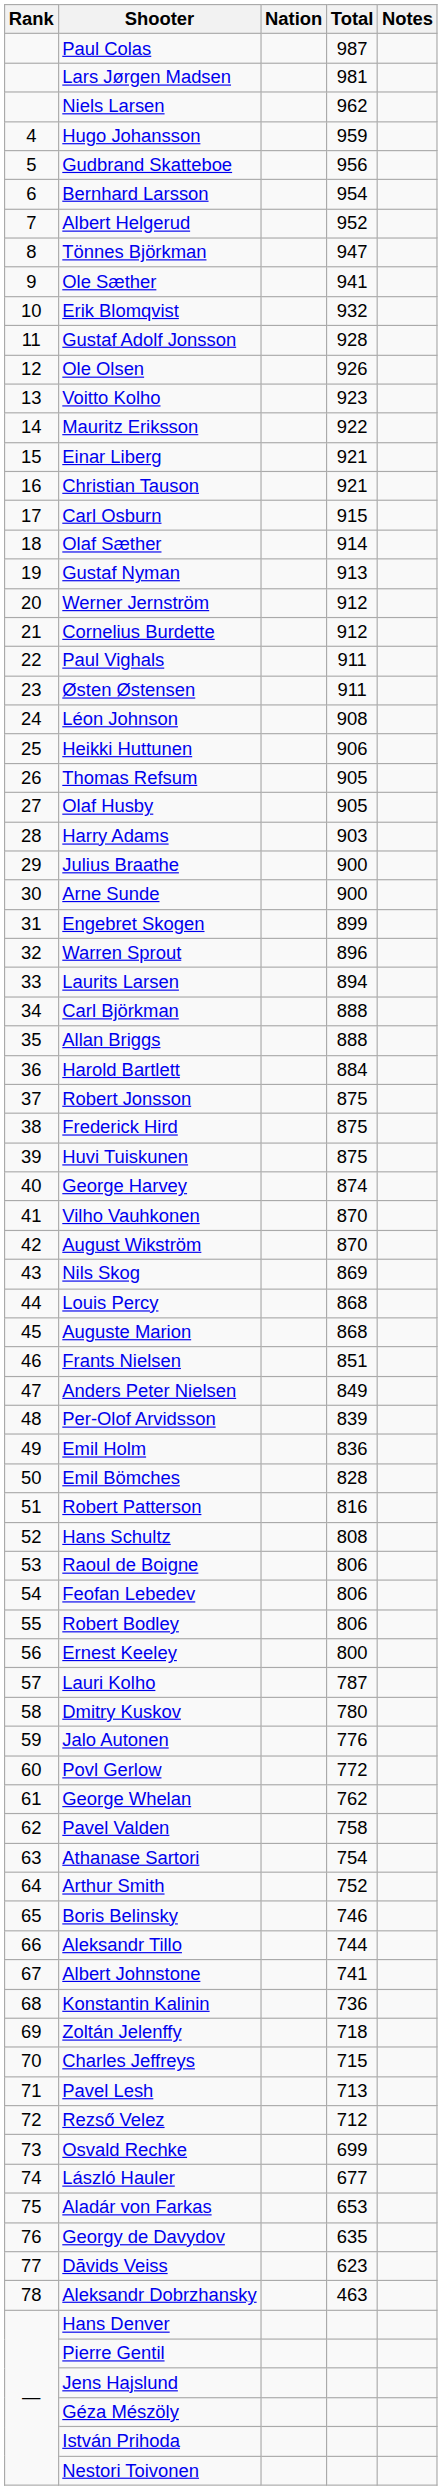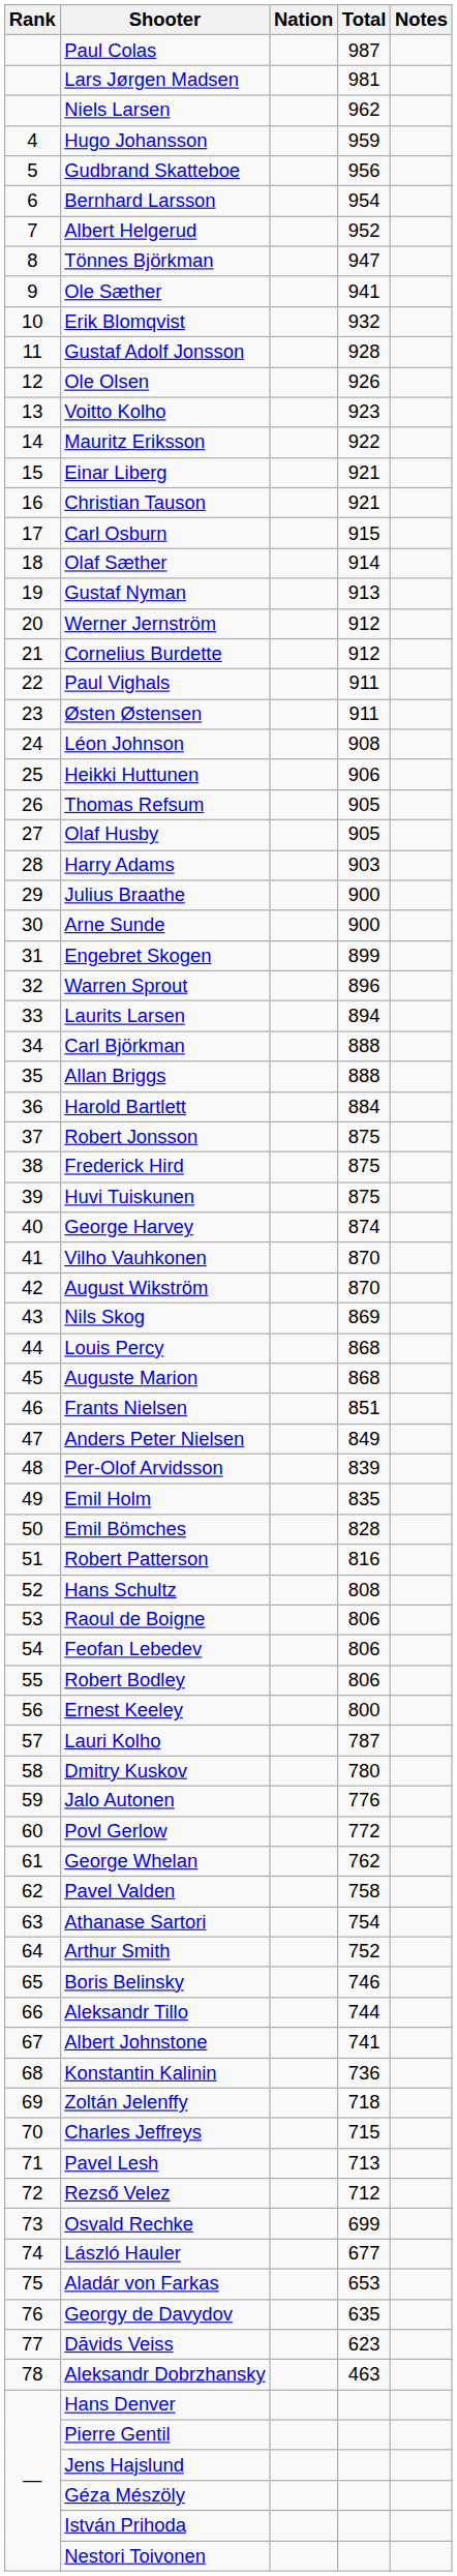 <table class="wikitable sortable" style="text-align:center">
 <tr>
 <th>Rank</th>
 <th>Shooter</th>
 <th>Nation</th>
 <th>Total</th>
 <th>Notes</th>
 </tr>
 <tr>
 <td></td>
 <td align=left><a href='#'>Paul Colas</a></td>
 <td align=left></td>
 <td>987</td>
 <td></td>
 </tr>
 <tr>
 <td></td>
 <td align=left><a href='#'>Lars Jørgen Madsen</a></td>
 <td align=left></td>
 <td>981</td>
 <td></td>
 </tr>
 <tr>
 <td></td>
 <td align=left><a href='#'>Niels Larsen</a></td>
 <td align=left></td>
 <td>962</td>
 <td></td>
 </tr>
 <tr>
 <td>4</td>
 <td align=left><a href='#'>Hugo Johansson</a></td>
 <td align=left></td>
 <td>959</td>
 <td></td>
 </tr>
 <tr>
 <td>5</td>
 <td align=left><a href='#'>Gudbrand Skatteboe</a></td>
 <td align=left></td>
 <td>956</td>
 <td></td>
 </tr>
 <tr>
 <td>6</td>
 <td align=left><a href='#'>Bernhard Larsson</a></td>
 <td align=left></td>
 <td>954</td>
 <td></td>
 </tr>
 <tr>
 <td>7</td>
 <td align=left><a href='#'>Albert Helgerud</a></td>
 <td align=left></td>
 <td>952</td>
 <td></td>
 </tr>
 <tr>
 <td>8</td>
 <td align=left><a href='#'>Tönnes Björkman</a></td>
 <td align=left></td>
 <td>947</td>
 <td></td>
 </tr>
 <tr>
 <td>9</td>
 <td align=left><a href='#'>Ole Sæther</a></td>
 <td align=left></td>
 <td>941</td>
 <td></td>
 </tr>
 <tr>
 <td>10</td>
 <td align=left><a href='#'>Erik Blomqvist</a></td>
 <td align=left></td>
 <td>932</td>
 <td></td>
 </tr>
 <tr>
 <td>11</td>
 <td align=left><a href='#'>Gustaf Adolf Jonsson</a></td>
 <td align=left></td>
 <td>928</td>
 <td></td>
 </tr>
 <tr>
 <td>12</td>
 <td align=left><a href='#'>Ole Olsen</a></td>
 <td align=left></td>
 <td>926</td>
 <td></td>
 </tr>
 <tr>
 <td>13</td>
 <td align=left><a href='#'>Voitto Kolho</a></td>
 <td align=left></td>
 <td>923</td>
 <td></td>
 </tr>
 <tr>
 <td>14</td>
 <td align=left><a href='#'>Mauritz Eriksson</a></td>
 <td align=left></td>
 <td>922</td>
 <td></td>
 </tr>
 <tr>
 <td>15</td>
 <td align=left><a href='#'>Einar Liberg</a></td>
 <td align=left></td>
 <td>921</td>
 <td></td>
 </tr>
 <tr>
 <td>16</td>
 <td align=left><a href='#'>Christian Tauson</a></td>
 <td align=left></td>
 <td>921</td>
 <td></td>
 </tr>
 <tr>
 <td>17</td>
 <td align=left><a href='#'>Carl Osburn</a></td>
 <td align=left></td>
 <td>915</td>
 <td></td>
 </tr>
 <tr>
 <td>18</td>
 <td align=left><a href='#'>Olaf Sæther</a></td>
 <td align=left></td>
 <td>914</td>
 <td></td>
 </tr>
 <tr>
 <td>19</td>
 <td align=left><a href='#'>Gustaf Nyman</a></td>
 <td align=left></td>
 <td>913</td>
 <td></td>
 </tr>
 <tr>
 <td>20</td>
 <td align=left><a href='#'>Werner Jernström</a></td>
 <td align=left></td>
 <td>912</td>
 <td></td>
 </tr>
 <tr>
 <td>21</td>
 <td align=left><a href='#'>Cornelius Burdette</a></td>
 <td align=left></td>
 <td>912</td>
 <td></td>
 </tr>
 <tr>
 <td>22</td>
 <td align=left><a href='#'>Paul Vighals</a></td>
 <td align=left></td>
 <td>911</td>
 <td></td>
 </tr>
 <tr>
 <td>23</td>
 <td align=left><a href='#'>Østen Østensen</a></td>
 <td align=left></td>
 <td>911</td>
 <td></td>
 </tr>
 <tr>
 <td>24</td>
 <td align=left><a href='#'>Léon Johnson</a></td>
 <td align=left></td>
 <td>908</td>
 <td></td>
 </tr>
 <tr>
 <td>25</td>
 <td align=left><a href='#'>Heikki Huttunen</a></td>
 <td align=left></td>
 <td>906</td>
 <td></td>
 </tr>
 <tr>
 <td>26</td>
 <td align=left><a href='#'>Thomas Refsum</a></td>
 <td align=left></td>
 <td>905</td>
 <td></td>
 </tr>
 <tr>
 <td>27</td>
 <td align=left><a href='#'>Olaf Husby</a></td>
 <td align=left></td>
 <td>905</td>
 <td></td>
 </tr>
 <tr>
 <td>28</td>
 <td align=left><a href='#'>Harry Adams</a></td>
 <td align=left></td>
 <td>903</td>
 <td></td>
 </tr>
 <tr>
 <td>29</td>
 <td align=left><a href='#'>Julius Braathe</a></td>
 <td align=left></td>
 <td>900</td>
 <td></td>
 </tr>
 <tr>
 <td>30</td>
 <td align=left><a href='#'>Arne Sunde</a></td>
 <td align=left></td>
 <td>900</td>
 <td></td>
 </tr>
 <tr>
 <td>31</td>
 <td align=left><a href='#'>Engebret Skogen</a></td>
 <td align=left></td>
 <td>899</td>
 <td></td>
 </tr>
 <tr>
 <td>32</td>
 <td align=left><a href='#'>Warren Sprout</a></td>
 <td align=left></td>
 <td>896</td>
 <td></td>
 </tr>
 <tr>
 <td>33</td>
 <td align=left><a href='#'>Laurits Larsen</a></td>
 <td align=left></td>
 <td>894</td>
 <td></td>
 </tr>
 <tr>
 <td>34</td>
 <td align=left><a href='#'>Carl Björkman</a></td>
 <td align=left></td>
 <td>888</td>
 <td></td>
 </tr>
 <tr>
 <td>35</td>
 <td align=left><a href='#'>Allan Briggs</a></td>
 <td align=left></td>
 <td>888</td>
 <td></td>
 </tr>
 <tr>
 <td>36</td>
 <td align=left><a href='#'>Harold Bartlett</a></td>
 <td align=left></td>
 <td>884</td>
 <td></td>
 </tr>
 <tr>
 <td>37</td>
 <td align=left><a href='#'>Robert Jonsson</a></td>
 <td align=left></td>
 <td>875</td>
 <td></td>
 </tr>
 <tr>
 <td>38</td>
 <td align=left><a href='#'>Frederick Hird</a></td>
 <td align=left></td>
 <td>875</td>
 <td></td>
 </tr>
 <tr>
 <td>39</td>
 <td align=left><a href='#'>Huvi Tuiskunen</a></td>
 <td align=left></td>
 <td>875</td>
 <td></td>
 </tr>
 <tr>
 <td>40</td>
 <td align=left><a href='#'>George Harvey</a></td>
 <td align=left></td>
 <td>874</td>
 <td></td>
 </tr>
 <tr>
 <td>41</td>
 <td align=left><a href='#'>Vilho Vauhkonen</a></td>
 <td align=left></td>
 <td>870</td>
 <td></td>
 </tr>
 <tr>
 <td>42</td>
 <td align=left><a href='#'>August Wikström</a></td>
 <td align=left></td>
 <td>870</td>
 <td></td>
 </tr>
 <tr>
 <td>43</td>
 <td align=left><a href='#'>Nils Skog</a></td>
 <td align=left></td>
 <td>869</td>
 <td></td>
 </tr>
 <tr>
 <td>44</td>
 <td align=left><a href='#'>Louis Percy</a></td>
 <td align=left></td>
 <td>868</td>
 <td></td>
 </tr>
 <tr>
 <td>45</td>
 <td align=left><a href='#'>Auguste Marion</a></td>
 <td align=left></td>
 <td>868</td>
 <td></td>
 </tr>
 <tr>
 <td>46</td>
 <td align=left><a href='#'>Frants Nielsen</a></td>
 <td align=left></td>
 <td>851</td>
 <td></td>
 </tr>
 <tr>
 <td>47</td>
 <td align=left><a href='#'>Anders Peter Nielsen</a></td>
 <td align=left></td>
 <td>849</td>
 <td></td>
 </tr>
 <tr>
 <td>48</td>
 <td align=left><a href='#'>Per-Olof Arvidsson</a></td>
 <td align=left></td>
 <td>839</td>
 <td></td>
 </tr>
 <tr>
 <td>49</td>
 <td align=left><a href='#'>Emil Holm</a></td>
 <td align=left></td>
-<td>836</td>
+<td>835</td>
 <td></td>
 </tr>
 <tr>
 <td>50</td>
 <td align=left><a href='#'>Emil Bömches</a></td>
 <td align=left></td>
 <td>828</td>
 <td></td>
 </tr>
 <tr>
 <td>51</td>
 <td align=left><a href='#'>Robert Patterson</a></td>
 <td align=left></td>
 <td>816</td>
 <td></td>
 </tr>
 <tr>
 <td>52</td>
 <td align=left><a href='#'>Hans Schultz</a></td>
 <td align=left></td>
 <td>808</td>
 <td></td>
 </tr>
 <tr>
 <td>53</td>
 <td align=left><a href='#'>Raoul de Boigne</a></td>
 <td align=left></td>
 <td>806</td>
 <td></td>
 </tr>
 <tr>
 <td>54</td>
 <td align=left><a href='#'>Feofan Lebedev</a></td>
 <td align=left></td>
 <td>806</td>
 <td></td>
 </tr>
 <tr>
 <td>55</td>
 <td align=left><a href='#'>Robert Bodley</a></td>
 <td align=left></td>
 <td>806</td>
 <td></td>
 </tr>
 <tr>
 <td>56</td>
 <td align=left><a href='#'>Ernest Keeley</a></td>
 <td align=left></td>
 <td>800</td>
 <td></td>
 </tr>
 <tr>
 <td>57</td>
 <td align=left><a href='#'>Lauri Kolho</a></td>
 <td align=left></td>
 <td>787</td>
 <td></td>
 </tr>
 <tr>
 <td>58</td>
 <td align=left><a href='#'>Dmitry Kuskov</a></td>
 <td align=left></td>
 <td>780</td>
 <td></td>
 </tr>
 <tr>
 <td>59</td>
 <td align=left><a href='#'>Jalo Autonen</a></td>
 <td align=left></td>
 <td>776</td>
 <td></td>
 </tr>
 <tr>
 <td>60</td>
 <td align=left><a href='#'>Povl Gerlow</a></td>
 <td align=left></td>
 <td>772</td>
 <td></td>
 </tr>
 <tr>
 <td>61</td>
 <td align=left><a href='#'>George Whelan</a></td>
 <td align=left></td>
 <td>762</td>
 <td></td>
 </tr>
 <tr>
 <td>62</td>
 <td align=left><a href='#'>Pavel Valden</a></td>
 <td align=left></td>
 <td>758</td>
 <td></td>
 </tr>
 <tr>
 <td>63</td>
 <td align=left><a href='#'>Athanase Sartori</a></td>
 <td align=left></td>
 <td>754</td>
 <td></td>
 </tr>
 <tr>
 <td>64</td>
 <td align=left><a href='#'>Arthur Smith</a></td>
 <td align=left></td>
 <td>752</td>
 <td></td>
 </tr>
 <tr>
 <td>65</td>
 <td align=left><a href='#'>Boris Belinsky</a></td>
 <td align=left></td>
 <td>746</td>
 <td></td>
 </tr>
 <tr>
 <td>66</td>
 <td align=left><a href='#'>Aleksandr Tillo</a></td>
 <td align=left></td>
 <td>744</td>
 <td></td>
 </tr>
 <tr>
 <td>67</td>
 <td align=left><a href='#'>Albert Johnstone</a></td>
 <td align=left></td>
 <td>741</td>
 <td></td>
 </tr>
 <tr>
 <td>68</td>
 <td align=left><a href='#'>Konstantin Kalinin</a></td>
 <td align=left></td>
 <td>736</td>
 <td></td>
 </tr>
 <tr>
 <td>69</td>
 <td align=left><a href='#'>Zoltán Jelenffy</a></td>
 <td align=left></td>
 <td>718</td>
 <td></td>
 </tr>
 <tr>
 <td>70</td>
 <td align=left><a href='#'>Charles Jeffreys</a></td>
 <td align=left></td>
 <td>715</td>
 <td></td>
 </tr>
 <tr>
 <td>71</td>
 <td align=left><a href='#'>Pavel Lesh</a></td>
 <td align=left></td>
 <td>713</td>
 <td></td>
 </tr>
 <tr>
 <td>72</td>
 <td align=left><a href='#'>Rezső Velez</a></td>
 <td align=left></td>
 <td>712</td>
 <td></td>
 </tr>
 <tr>
 <td>73</td>
 <td align=left><a href='#'>Osvald Rechke</a></td>
 <td align=left></td>
 <td>699</td>
 <td></td>
 </tr>
 <tr>
 <td>74</td>
 <td align=left><a href='#'>László Hauler</a></td>
 <td align=left></td>
 <td>677</td>
 <td></td>
 </tr>
 <tr>
 <td>75</td>
 <td align=left><a href='#'>Aladár von Farkas</a></td>
 <td align=left></td>
 <td>653</td>
 <td></td>
 </tr>
 <tr>
 <td>76</td>
 <td align=left><a href='#'>Georgy de Davydov</a></td>
 <td align=left></td>
 <td>635</td>
 <td></td>
 </tr>
 <tr>
 <td>77</td>
 <td align=left><a href='#'>Dāvids Veiss</a></td>
 <td align=left></td>
 <td>623</td>
 <td></td>
 </tr>
 <tr>
 <td>78</td>
 <td align=left><a href='#'>Aleksandr Dobrzhansky</a></td>
 <td align=left></td>
 <td>463</td>
 <td></td>
 </tr>
 <tr>
 <td rowspan=6 data-sort-value=79>—</td>
 <td align=left><a href='#'>Hans Denver</a></td>
 <td align=left></td>
 <td data-sort-value=0></td>
 <td></td>
 </tr>
 <tr>
 <td align=left><a href='#'>Pierre Gentil</a></td>
 <td align=left></td>
 <td data-sort-value=0></td>
 <td></td>
 </tr>
 <tr>
 <td align=left><a href='#'>Jens Hajslund</a></td>
 <td align=left></td>
 <td data-sort-value=0></td>
 <td></td>
 </tr>
 <tr>
 <td align=left><a href='#'>Géza Mészöly</a></td>
 <td align=left></td>
 <td data-sort-value=0></td>
 <td></td>
 </tr>
 <tr>
 <td align=left><a href='#'>István Prihoda</a></td>
 <td align=left></td>
 <td data-sort-value=0></td>
 <td></td>
 </tr>
 <tr>
 <td align=left><a href='#'>Nestori Toivonen</a></td>
 <td align=left></td>
 <td data-sort-value=0></td>
 <td></td>
 </tr>
 </table>
